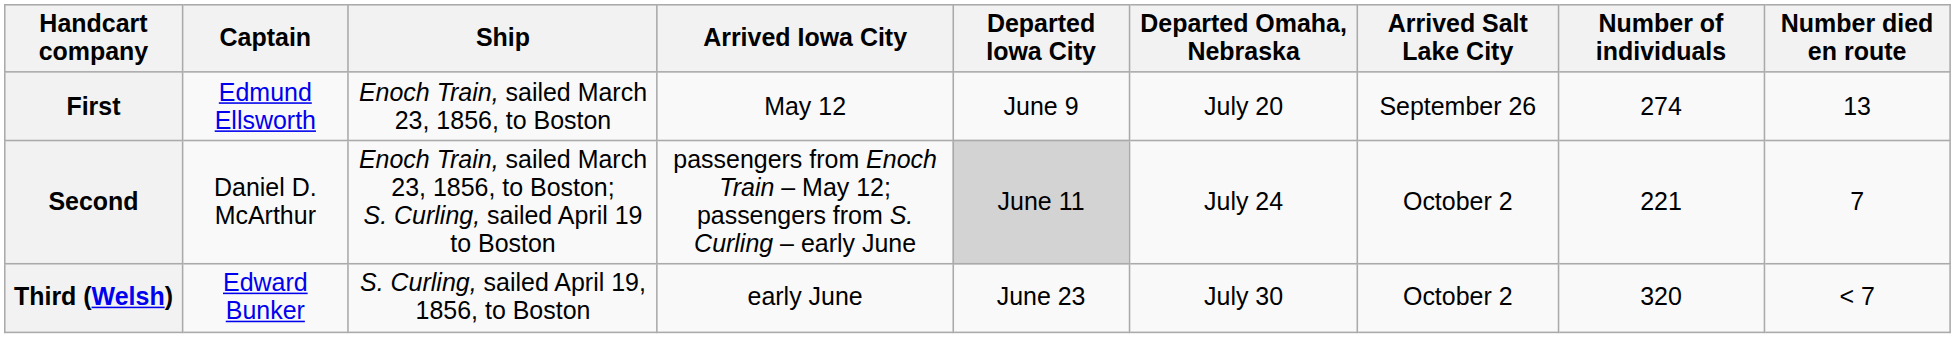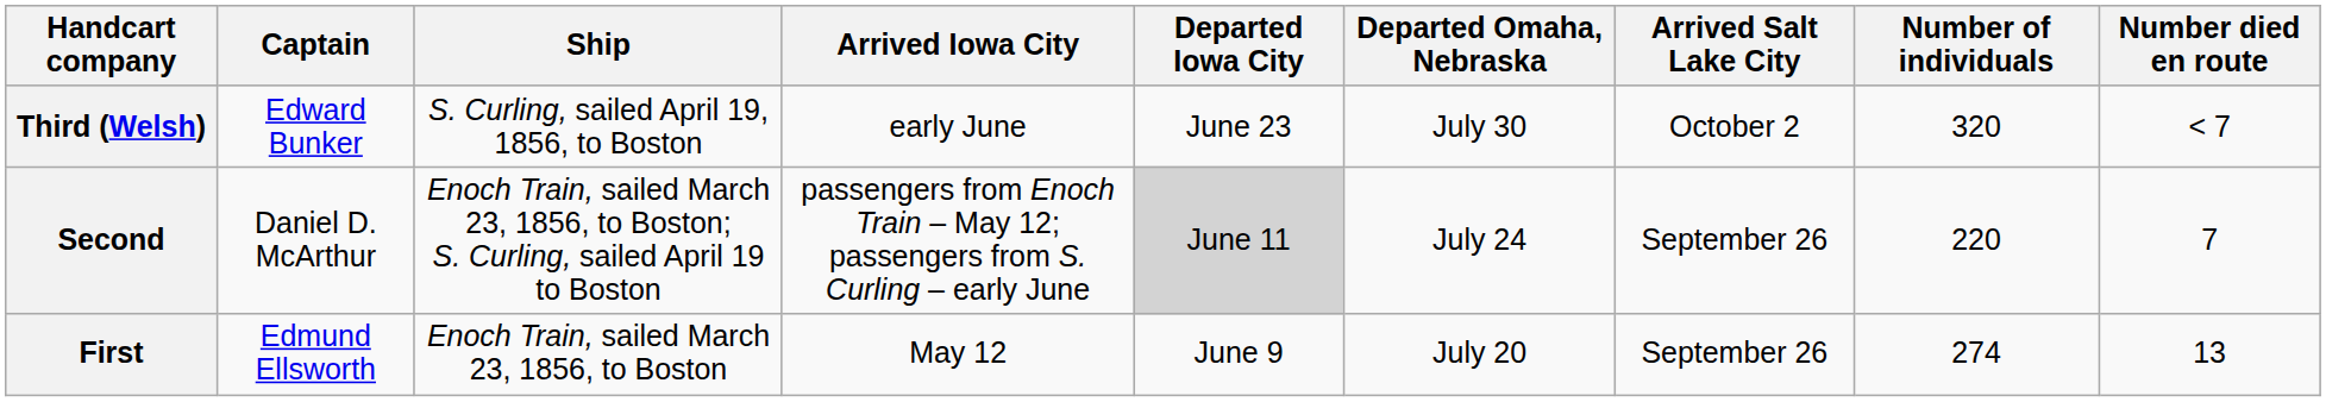 <table class="wikitable" style="text-align:center">
 <tr>
 <th>Handcart company</th>
 <th>Captain</th>
 <th>Ship</th>
 <th>Arrived Iowa City</th>
 <th>Departed Iowa City</th>
 <th>Departed Omaha, Nebraska</th>
 <th>Arrived Salt Lake City</th>
 <th>Number of individuals</th>
 <th>Number died en route</th>
 </tr>
 <tr>
+<th>Third (<a href='#'>Welsh</a>)</th>
+<td><a href='#'>Edward Bunker</a></td>
+<td><em>S. Curling,</em> sailed April 19, 1856, to Boston</td>
+<td>early June</td>
+<td>June 23</td>
+<td>July 30</td>
+<td>October 2</td>
+<td>320</td>
+<td>< 7</td>
+</tr>
+<tr>
+<th>Second</th>
+<td>Daniel D. McArthur</td>
+<td><em>Enoch Train,</em> sailed March 23, 1856, to Boston;<br><em>S. Curling,</em> sailed April 19 to Boston</td>
+<td>passengers from <em>Enoch Train</em> – May 12;<br>passengers from <em>S. Curling</em> – early June</td>
+<td style="background: lightgrey;">June 11</td>
+<td>July 24</td>
+<td>September 26</td>
+<td>220</td>
+<td>7</td>
+</tr>
+<tr>
 <th>First</th>
 <td><a href='#'>Edmund Ellsworth</a></td>
 <td><em>Enoch Train,</em> sailed March 23, 1856, to Boston</td>
 <td>May 12</td>
 <td>June 9</td>
 <td>July 20</td>
 <td>September 26</td>
 <td>274</td>
 <td>13</td>
 </tr>
-<tr>
-<th>Second</th>
-<td>Daniel D. McArthur</td>
-<td><em>Enoch Train,</em> sailed March 23, 1856, to Boston;<br><em>S. Curling,</em> sailed April 19 to Boston</td>
-<td>passengers from <em>Enoch Train</em> – May 12;<br>passengers from <em>S. Curling</em> – early June</td>
-<td style="background: lightgrey;">June 11</td>
-<td>July 24</td>
-<td>October 2</td>
-<td>221</td>
-<td>7</td>
-</tr>
-<tr>
-<th>Third (<a href='#'>Welsh</a>)</th>
-<td><a href='#'>Edward Bunker</a></td>
-<td><em>S. Curling,</em> sailed April 19, 1856, to Boston</td>
-<td>early June</td>
-<td>June 23</td>
-<td>July 30</td>
-<td>October 2</td>
-<td>320</td>
-<td>< 7</td>
-</tr>
 </table>
